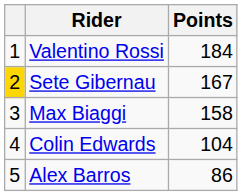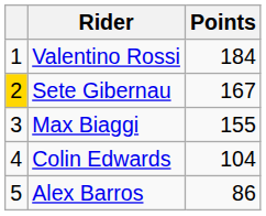 <table class="wikitable" style="font-size: 95%;">
 <tr>
 <th></th>
 <th>Rider</th>
 <th>Points</th>
 </tr>
 <tr>
 <td align=center>1</td>
 <td> <a href='#'>Valentino Rossi</a></td>
 <td align=right>184</td>
 </tr>
 <tr>
 <td align=center style="background: gold;">2</td>
 <td> <a href='#'>Sete Gibernau</a></td>
 <td align=right>167</td>
 </tr>
 <tr>
 <td align=center>3</td>
 <td> <a href='#'>Max Biaggi</a></td>
-<td align=right>158</td>
+<td align=right>155</td>
 </tr>
 <tr>
 <td align=center>4</td>
 <td> <a href='#'>Colin Edwards</a></td>
 <td align=right>104</td>
 </tr>
 <tr>
 <td align=center>5</td>
 <td> <a href='#'>Alex Barros</a></td>
 <td align=right>86</td>
 </tr>
 </table>
